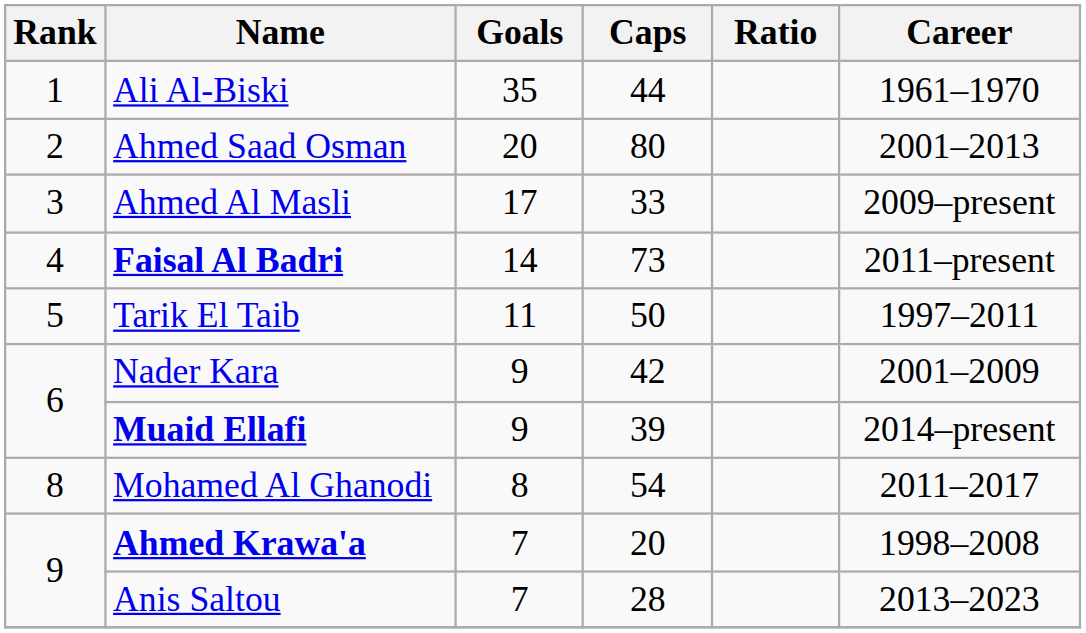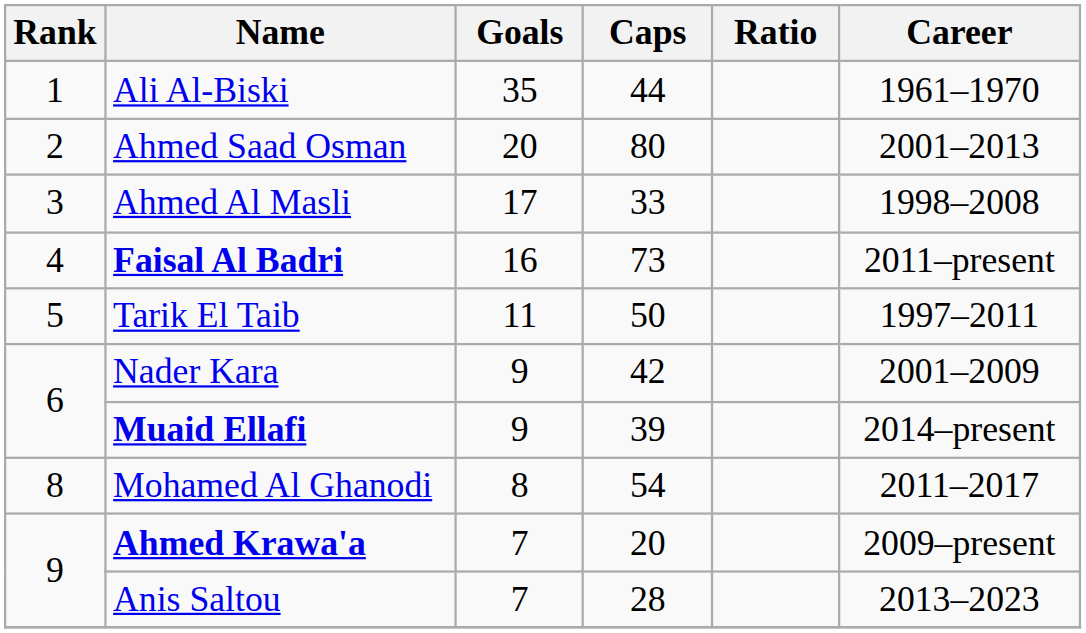 <table class="wikitable sortable" style="text-align:center;">
 <tr>
 <th width=30px>Rank</th>
 <th style="width:150px;">Name</th>
 <th width=50px>Goals</th>
 <th width=50px>Caps</th>
 <th width=50px>Ratio</th>
 <th width=100px>Career</th>
 </tr>
 <tr>
 <td>1</td>
 <td align="left"><a href='#'>Ali Al-Biski</a></td>
 <td>35</td>
 <td>44</td>
 <td></td>
 <td>1961–1970</td>
 </tr>
 <tr>
 <td>2</td>
 <td align="left"><a href='#'>Ahmed Saad Osman</a></td>
 <td>20</td>
 <td>80</td>
 <td></td>
 <td>2001–2013</td>
 </tr>
 <tr>
 <td>3</td>
 <td align="left"><a href='#'>Ahmed Al Masli</a></td>
 <td>17</td>
 <td>33</td>
 <td></td>
-<td>2009–present</td>
+<td>1998–2008</td>
 </tr>
 <tr>
 <td>4</td>
 <td align="left"><strong><a href='#'>Faisal Al Badri</a></strong></td>
-<td>14</td>
+<td>16</td>
 <td>73</td>
 <td></td>
 <td>2011–present</td>
 </tr>
 <tr>
 <td>5</td>
 <td align="left"><a href='#'>Tarik El Taib</a></td>
 <td>11</td>
 <td>50</td>
 <td></td>
 <td>1997–2011</td>
 </tr>
 <tr>
 <td rowspan=2>6</td>
 <td align="left"><a href='#'>Nader Kara</a></td>
 <td>9</td>
 <td>42</td>
 <td></td>
 <td>2001–2009</td>
 </tr>
 <tr>
 <td align="left"><strong><a href='#'>Muaid Ellafi</a></strong></td>
 <td>9</td>
 <td>39</td>
 <td></td>
 <td>2014–present</td>
 </tr>
 <tr>
 <td>8</td>
 <td align="left"><a href='#'>Mohamed Al Ghanodi</a></td>
 <td>8</td>
 <td>54</td>
 <td></td>
 <td>2011–2017</td>
 </tr>
 <tr>
 <td rowspan=2>9</td>
 <td align="left"><strong><a href='#'>Ahmed Krawa'a</a></strong></td>
 <td>7</td>
 <td>20</td>
 <td></td>
-<td>1998–2008</td>
+<td>2009–present</td>
 </tr>
 <tr>
 <td align="left"><a href='#'>Anis Saltou</a></td>
 <td>7</td>
 <td>28</td>
 <td></td>
 <td>2013–2023</td>
 </tr>
 <tr>
 </tr>
 </table>
